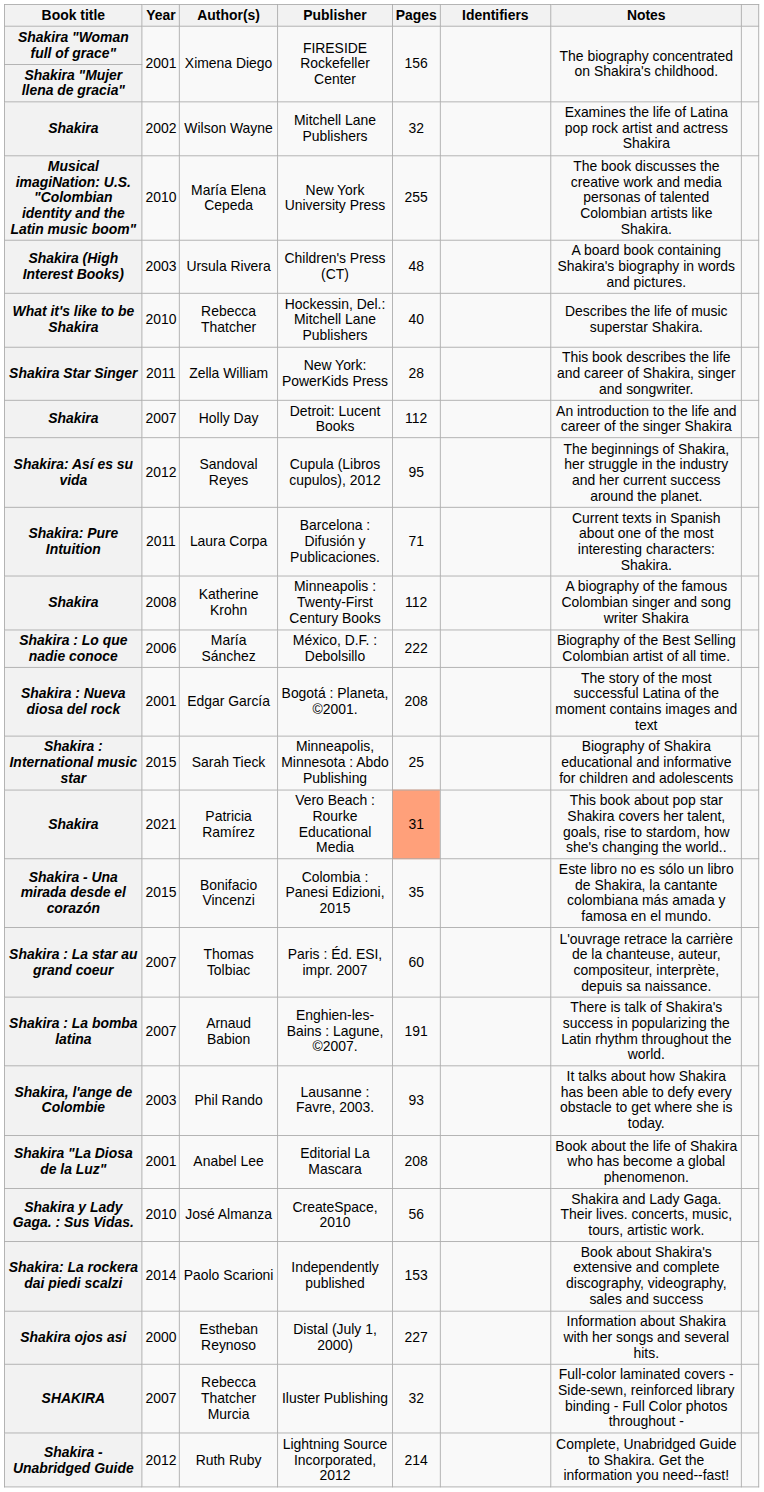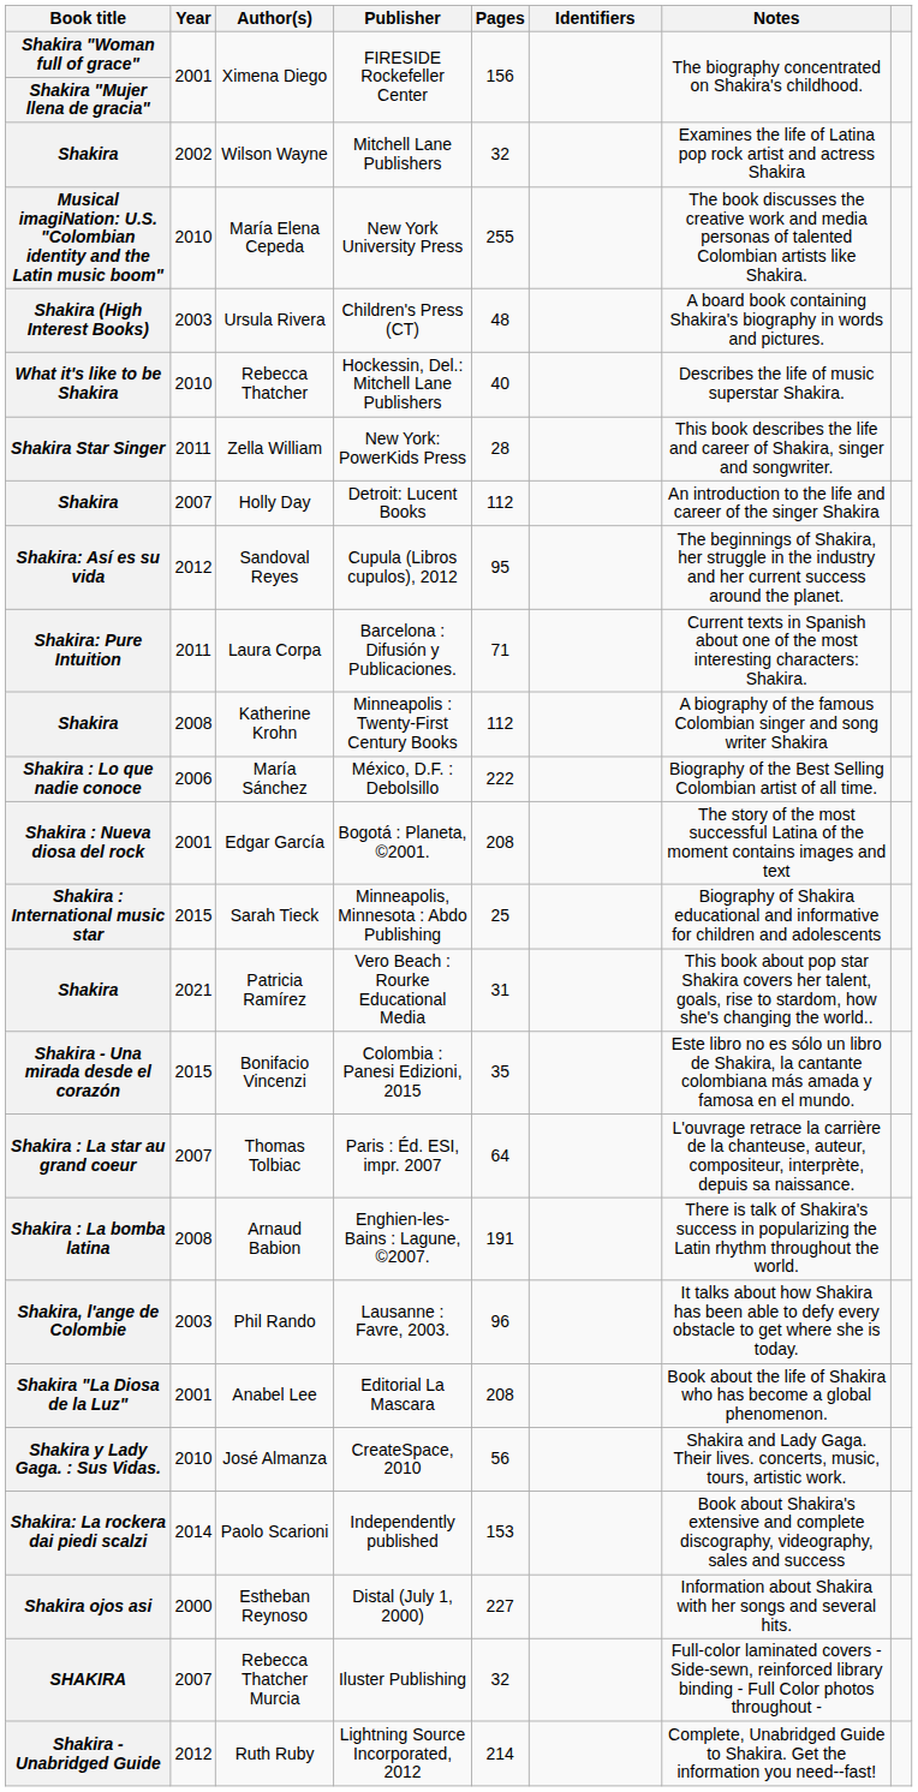 <table class="wikitable sortable plainrowheaders" style="text-align:center;">
 <tr>
 <th scope="col" style="width:15em;">Book title</th>
 <th scope="col" style="width:2em;">Year</th>
 <th scope="col" style="width:10em;">Author(s)</th>
 <th scope="col" style="width:10em;">Publisher</th>
 <th scope="col" style="width:2em;">Pages</th>
 <th scope="col" style="width:12em;" class="unsortable">Identifiers</th>
 <th scope="col" style="width:25em;" class="unsortable">Notes</th>
 <th scope="col" style="width:2em;" class="unsortable"></th>
 </tr>
 <tr>
 <th scope="row"><em>Shakira "Woman full of grace"</em></th>
 <td rowspan="2">2001</td>
 <td rowspan="2">Ximena Diego</td>
 <td rowspan="2">FIRESIDE Rockefeller Center</td>
 <td rowspan="2">156</td>
 <td rowspan="2"></td>
 <td rowspan="2">The biography concentrated on Shakira's childhood.</td>
 <td rowspan="2"></td>
 </tr>
 <tr>
 <th scope="row"><em>Shakira "Mujer llena de gracia"</em></th>
 </tr>
 <tr>
 <th scope="row"><em>Shakira</em></th>
 <td>2002</td>
 <td>Wilson Wayne</td>
 <td>Mitchell Lane Publishers</td>
 <td>32</td>
 <td></td>
 <td>Examines the life of Latina pop rock artist and actress Shakira</td>
 <td></td>
 </tr>
 <tr>
 <th scope="row"><em>Musical imagiNation: U.S. "Colombian identity and the Latin music boom"</em></th>
 <td>2010</td>
 <td>María Elena Cepeda</td>
 <td>New York University Press</td>
 <td>255</td>
 <td></td>
 <td>The book discusses the creative work and media personas of talented Colombian artists like Shakira.</td>
 <td></td>
 </tr>
 <tr>
 <th scope="row"><em>Shakira (High Interest Books)</em></th>
 <td>2003</td>
 <td>Ursula Rivera</td>
 <td>Children's Press (CT)</td>
 <td>48</td>
 <td></td>
 <td>A board book containing Shakira's biography in words and pictures.</td>
 <td></td>
 </tr>
 <tr>
 <th scope="row"><em>What it's like to be Shakira</em></th>
 <td>2010</td>
 <td>Rebecca Thatcher</td>
 <td>Hockessin, Del.: Mitchell Lane Publishers</td>
 <td>40</td>
 <td></td>
 <td>Describes the life of music superstar Shakira.</td>
 <td></td>
 </tr>
 <tr>
 <th scope="row"><em>Shakira Star Singer</em></th>
 <td>2011</td>
 <td>Zella William</td>
 <td>New York: PowerKids Press</td>
 <td>28</td>
 <td></td>
 <td>This book describes the life and career of Shakira, singer and songwriter.</td>
 <td></td>
 </tr>
 <tr>
 <th scope="row"><em>Shakira</em></th>
 <td>2007</td>
 <td>Holly Day</td>
 <td>Detroit: Lucent Books</td>
 <td>112</td>
 <td></td>
 <td>An introduction to the life and career of the singer Shakira</td>
 <td></td>
 </tr>
 <tr>
 <th scope="row"><em>Shakira: Así es su vida</em></th>
 <td>2012</td>
 <td>Sandoval Reyes</td>
 <td>Cupula (Libros cupulos), 2012</td>
 <td>95</td>
 <td></td>
 <td>The beginnings of Shakira, her struggle in the industry and her current success around the planet.</td>
 <td></td>
 </tr>
 <tr>
 <th scope="row"><em>Shakira: Pure Intuition</em></th>
 <td>2011</td>
 <td>Laura Corpa</td>
 <td>Barcelona : Difusión y Publicaciones.</td>
 <td>71</td>
 <td></td>
 <td>Current texts in Spanish about one of the most interesting characters: Shakira.</td>
 <td></td>
 </tr>
 <tr>
 <th scope="row"><em>Shakira</em></th>
 <td>2008</td>
 <td>Katherine Krohn</td>
 <td>Minneapolis : Twenty-First Century Books</td>
 <td>112</td>
 <td></td>
 <td>A biography of the famous Colombian singer and song writer Shakira</td>
 <td></td>
 </tr>
 <tr>
 <th scope="row"><em>Shakira : Lo que nadie conoce</em></th>
 <td>2006</td>
 <td>María Sánchez</td>
 <td>México, D.F. : Debolsillo</td>
 <td>222</td>
 <td></td>
 <td>Biography of the Best Selling Colombian artist of all time.</td>
 <td></td>
 </tr>
 <tr>
 <th scope="row"><em>Shakira : Nueva diosa del rock</em></th>
 <td>2001</td>
 <td>Edgar García</td>
 <td>Bogotá : Planeta, ©2001.</td>
 <td>208</td>
 <td></td>
 <td>The story of the most successful Latina of the moment contains images and text</td>
 <td></td>
 </tr>
 <tr>
 <th scope="row"><em>Shakira : International music star</em></th>
 <td>2015</td>
 <td>Sarah Tieck</td>
 <td>Minneapolis, Minnesota : Abdo Publishing</td>
 <td>25</td>
 <td></td>
 <td>Biography of Shakira educational and informative for children and adolescents</td>
 <td></td>
 </tr>
 <tr>
 <th scope="row"><em>Shakira</em></th>
 <td>2021</td>
 <td>Patricia Ramírez</td>
 <td>Vero Beach : Rourke Educational Media</td>
-<td style="background: lightsalmon;">31</td>
+<td>31</td>
 <td></td>
 <td>This book about pop star Shakira covers her talent, goals, rise to stardom, how she's changing the world..</td>
 <td></td>
 </tr>
 <tr>
 <th scope="row"><em>Shakira - Una mirada desde el corazón</em></th>
 <td>2015</td>
 <td>Bonifacio Vincenzi</td>
 <td>Colombia : Panesi Edizioni, 2015</td>
 <td>35</td>
 <td></td>
 <td>Este libro no es sólo un libro de Shakira, la cantante colombiana más amada y famosa en el mundo.</td>
 <td></td>
 </tr>
 <tr>
 <th scope="row"><em>Shakira : La star au grand coeur</em></th>
 <td>2007</td>
 <td>Thomas Tolbiac</td>
 <td>Paris : Éd. ESI, impr. 2007</td>
-<td>60</td>
+<td>64</td>
 <td></td>
 <td>L'ouvrage retrace la carrière de la chanteuse, auteur, compositeur, interprète, depuis sa naissance.</td>
 <td></td>
 </tr>
 <tr>
 <th scope="row"><em>Shakira : La bomba latina</em></th>
-<td>2007</td>
+<td>2008</td>
 <td>Arnaud Babion</td>
 <td>Enghien-les-Bains : Lagune, ©2007.</td>
 <td>191</td>
 <td></td>
 <td>There is talk of Shakira's success in popularizing the Latin rhythm throughout the world.</td>
 <td></td>
 </tr>
 <tr>
 <th scope="row"><em>Shakira, l'ange de Colombie</em></th>
 <td>2003</td>
 <td>Phil Rando</td>
 <td>Lausanne : Favre, 2003.</td>
-<td>93</td>
+<td>96</td>
 <td></td>
 <td>It talks about how Shakira has been able to defy every obstacle to get where she is today.</td>
 <td></td>
 </tr>
 <tr>
 <th scope="row"><em>Shakira "La Diosa de la Luz"</em></th>
 <td>2001</td>
 <td>Anabel Lee</td>
 <td>Editorial La Mascara</td>
 <td>208</td>
 <td></td>
 <td>Book about the life of Shakira who has become a global phenomenon.</td>
 <td></td>
 </tr>
 <tr>
 <th scope="row"><em>Shakira y Lady Gaga. : Sus Vidas.</em></th>
 <td>2010</td>
 <td>José Almanza</td>
 <td>CreateSpace, 2010</td>
 <td>56</td>
 <td></td>
 <td>Shakira and Lady Gaga. Their lives. concerts, music, tours, artistic work.</td>
 <td></td>
 </tr>
 <tr>
 <th scope="row"><em>Shakira: La rockera dai piedi scalzi</em></th>
 <td>2014</td>
 <td>Paolo Scarioni</td>
 <td>Independently published</td>
 <td>153</td>
 <td></td>
 <td>Book about Shakira's extensive and complete discography, videography, sales and success</td>
 <td></td>
 </tr>
 <tr>
 <th scope="row"><em>Shakira ojos asi</em></th>
 <td>2000</td>
 <td>Estheban Reynoso</td>
 <td>Distal (July 1, 2000)</td>
 <td>227</td>
 <td></td>
 <td>Information about Shakira with her songs and several hits.</td>
 <td></td>
 </tr>
 <tr>
 <th scope="row"><em>SHAKIRA</em></th>
 <td>2007</td>
 <td>Rebecca Thatcher Murcia</td>
 <td>Iluster Publishing</td>
 <td>32</td>
 <td></td>
 <td>Full-color laminated covers - Side-sewn, reinforced library binding - Full Color photos throughout -</td>
 <td></td>
 </tr>
 <tr>
 <th scope="row"><em>Shakira - Unabridged Guide</em></th>
 <td>2012</td>
 <td>Ruth Ruby</td>
 <td>Lightning Source Incorporated, 2012</td>
 <td>214</td>
 <td></td>
 <td>Complete, Unabridged Guide to Shakira. Get the information you need--fast!</td>
 <td></td>
 </tr>
 </table>
